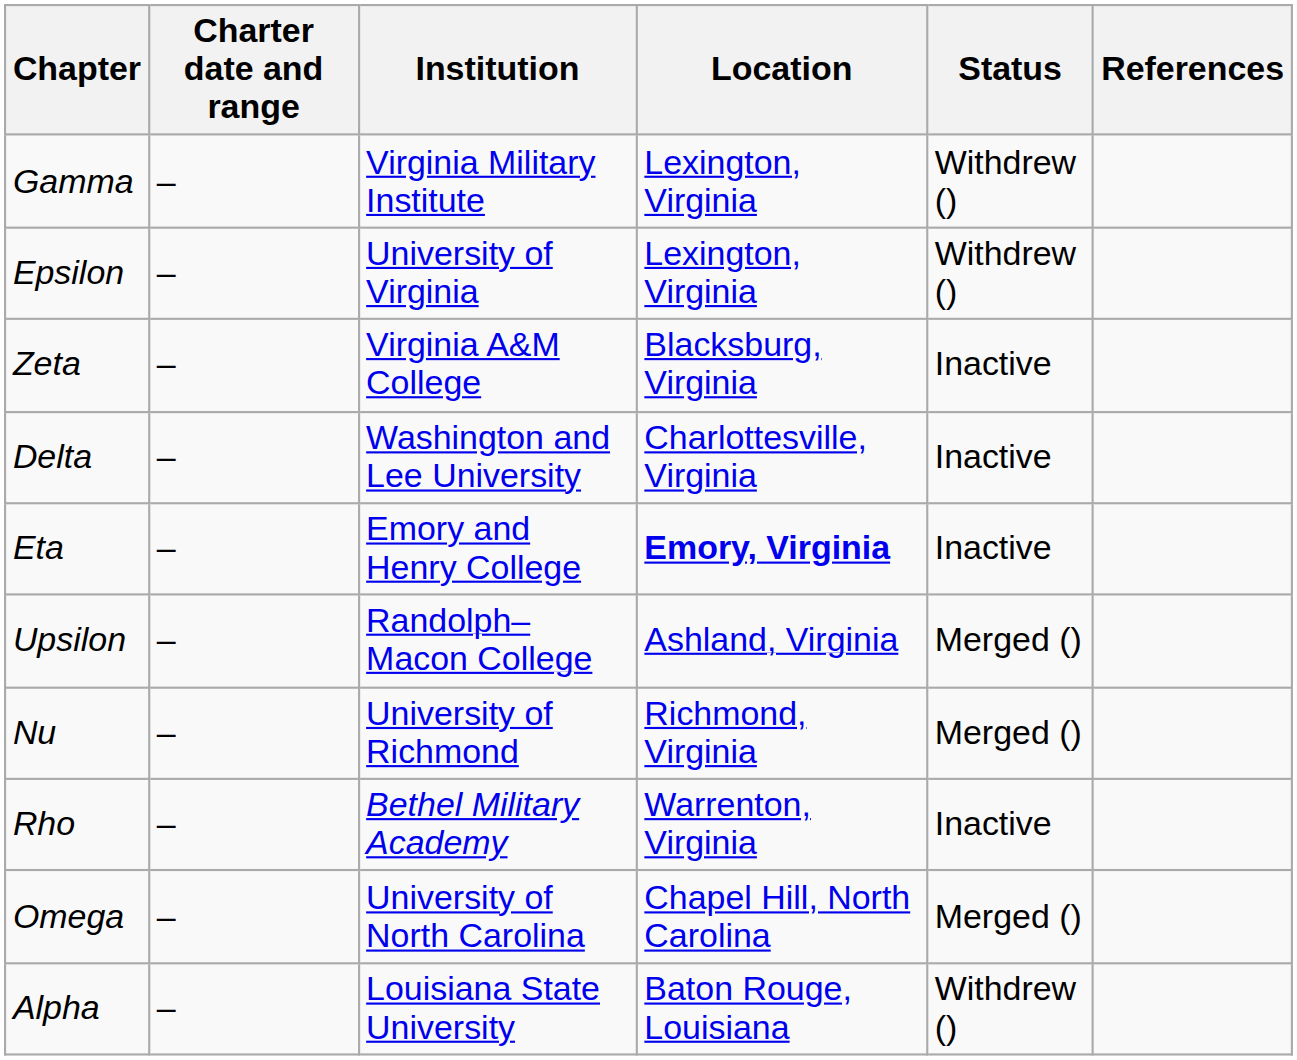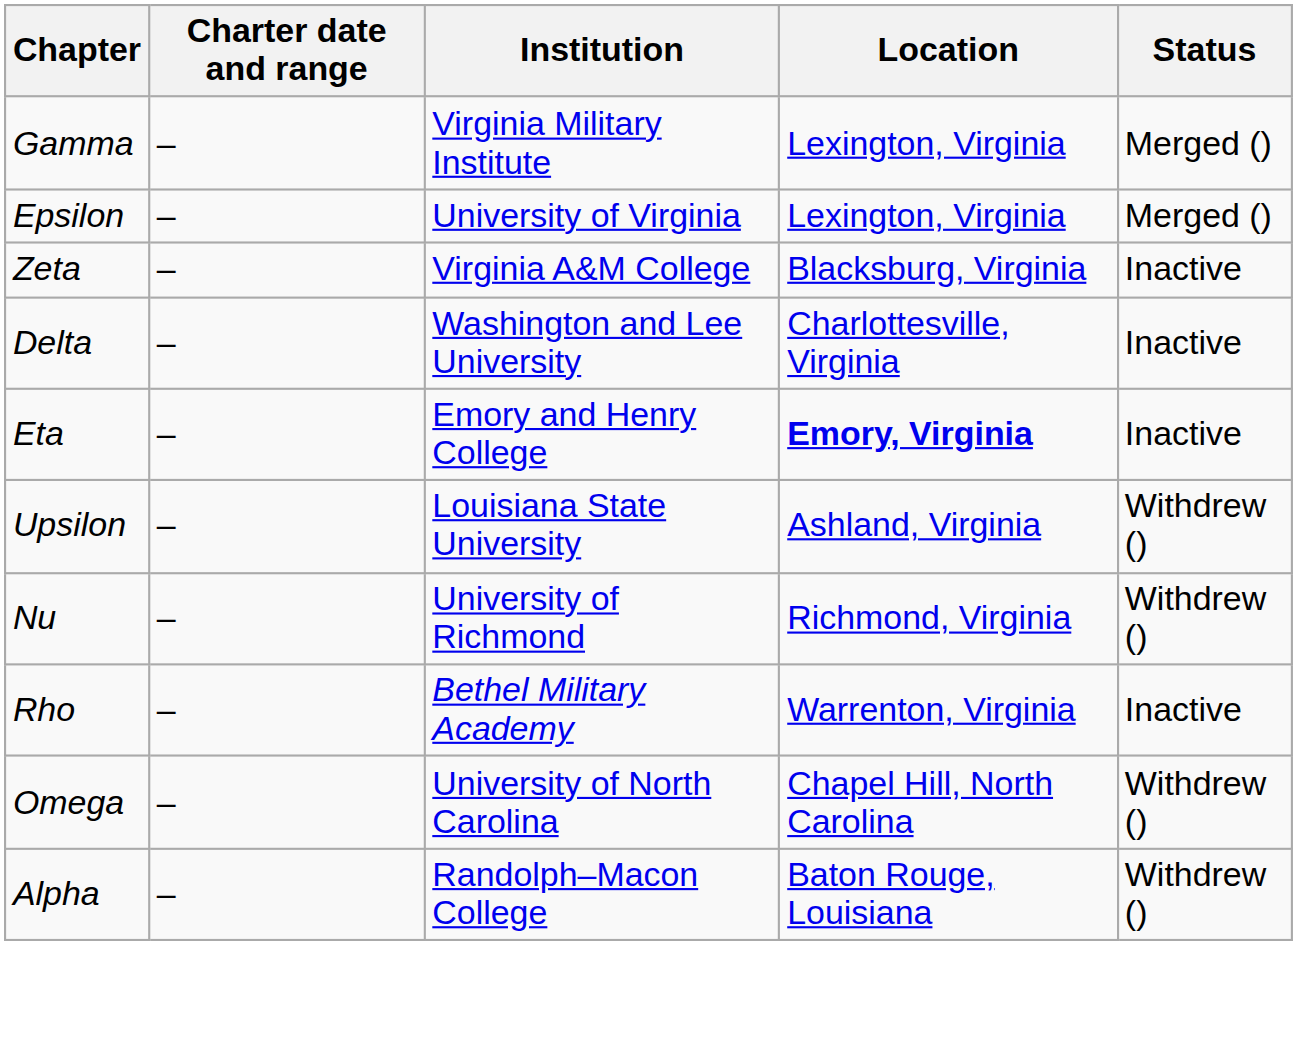 <table class="wikitable sortable">
 <tr>
 <th>Chapter</th>
 <th>Charter date and range</th>
 <th>Institution</th>
 <th>Location</th>
 <th>Status</th>
-<th>References</th>
 </tr>
 <tr>
 <td><em>Gamma</em></td>
 <td> – </td>
 <td><a href='#'>Virginia Military Institute</a></td>
 <td><a href='#'>Lexington, Virginia</a></td>
-<td>Withdrew (<strong></strong>)</td>
-<td></td>
+<td>Merged (<strong></strong>)</td>
 </tr>
 <tr>
 <td><em>Epsilon</em></td>
 <td>–</td>
 <td><a href='#'>University of Virginia</a></td>
 <td><a href='#'>Lexington, Virginia</a></td>
-<td>Withdrew (<strong></strong>)</td>
-<td></td>
+<td>Merged (<strong></strong>)</td>
 </tr>
 <tr>
 <td><em>Zeta</em></td>
 <td>–</td>
 <td><a href='#'>Virginia A&M College</a></td>
 <td><a href='#'>Blacksburg, Virginia</a></td>
 <td>Inactive</td>
-<td></td>
 </tr>
 <tr>
 <td><em>Delta</em></td>
 <td>–</td>
 <td><a href='#'>Washington and Lee University</a></td>
 <td><a href='#'>Charlottesville, Virginia</a></td>
 <td>Inactive</td>
-<td></td>
 </tr>
 <tr>
 <td><em>Eta</em></td>
 <td>–</td>
 <td><a href='#'>Emory and Henry College</a></td>
 <td><strong><a href='#'>Emory, Virginia</a></strong></td>
 <td>Inactive</td>
-<td></td>
 </tr>
 <tr>
 <td><em>Upsilon</em></td>
 <td>–</td>
-<td><a href='#'>Randolph–Macon College</a></td>
+<td><a href='#'>Louisiana State University</a></td>
 <td><a href='#'>Ashland, Virginia</a></td>
-<td>Merged (<strong></strong>)</td>
-<td></td>
+<td>Withdrew (<strong></strong>)</td>
 </tr>
 <tr>
 <td><em>Nu</em></td>
 <td>–</td>
 <td><a href='#'>University of Richmond</a></td>
 <td><a href='#'>Richmond, Virginia</a></td>
-<td>Merged (<strong></strong>)</td>
-<td></td>
+<td>Withdrew (<strong></strong>)</td>
 </tr>
 <tr>
 <td><em>Rho</em></td>
 <td>–</td>
 <td><em><a href='#'>Bethel Military Academy</a></em></td>
 <td><a href='#'>Warrenton, Virginia</a></td>
 <td>Inactive</td>
-<td></td>
 </tr>
 <tr>
 <td><em>Omega</em></td>
 <td>–</td>
 <td><a href='#'>University of North Carolina</a></td>
 <td><a href='#'>Chapel Hill, North Carolina</a></td>
-<td>Merged (<strong></strong>)</td>
-<td></td>
+<td>Withdrew (<strong></strong>)</td>
 </tr>
 <tr>
 <td><em>Alpha</em></td>
 <td>–</td>
-<td><a href='#'>Louisiana State University</a></td>
+<td><a href='#'>Randolph–Macon College</a></td>
 <td><a href='#'>Baton Rouge, Louisiana</a></td>
 <td>Withdrew (<strong></strong>)</td>
-<td></td>
 </tr>
 </table>
